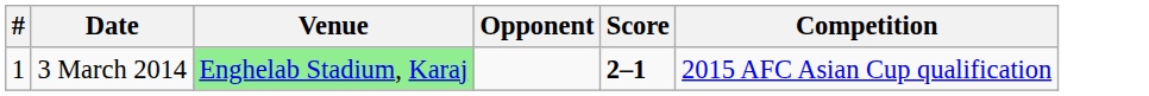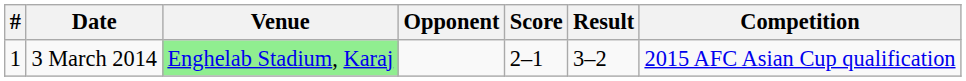 <table class="wikitable">
 <tr>
 <th>#</th>
 <th>Date</th>
 <th>Venue</th>
 <th>Opponent</th>
 <th>Score</th>
+<th>Result</th>
 <th>Competition</th>
 </tr>
 <tr>
 <td>1</td>
 <td>3 March 2014</td>
 <td style="background: lightgreen;"><a href='#'>Enghelab Stadium</a>, <a href='#'>Karaj</a></td>
 <td></td>
-<td><strong>2–1</strong></td>
+<td>2–1</td>
+<td>3–2</td>
 <td><a href='#'>2015 AFC Asian Cup qualification</a></td>
 </tr>
 </table>
